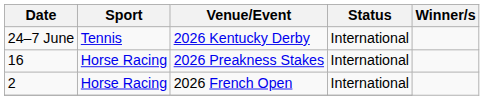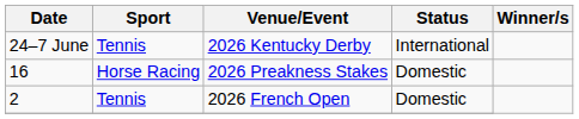 <table class="wikitable source">
 <tr>
 <th>Date</th>
 <th>Sport</th>
 <th>Venue/Event</th>
 <th>Status</th>
 <th>Winner/s</th>
 </tr>
 <tr>
 <td>24–7 June</td>
 <td><a href='#'>Tennis</a></td>
 <td> <a href='#'>2026 Kentucky Derby</a></td>
 <td>International</td>
 <td></td>
 </tr>
 <tr>
 <td>16</td>
 <td><a href='#'>Horse Racing</a></td>
 <td> <a href='#'>2026 Preakness Stakes</a></td>
-<td>International</td>
+<td>Domestic</td>
 <td></td>
 </tr>
 <tr>
 <td>2</td>
-<td><a href='#'>Horse Racing</a></td>
+<td><a href='#'>Tennis</a></td>
 <td> 2026 <a href='#'>French Open</a></td>
-<td>International</td>
+<td>Domestic</td>
 </tr>
 <tr>
 </tr>
 </table>
